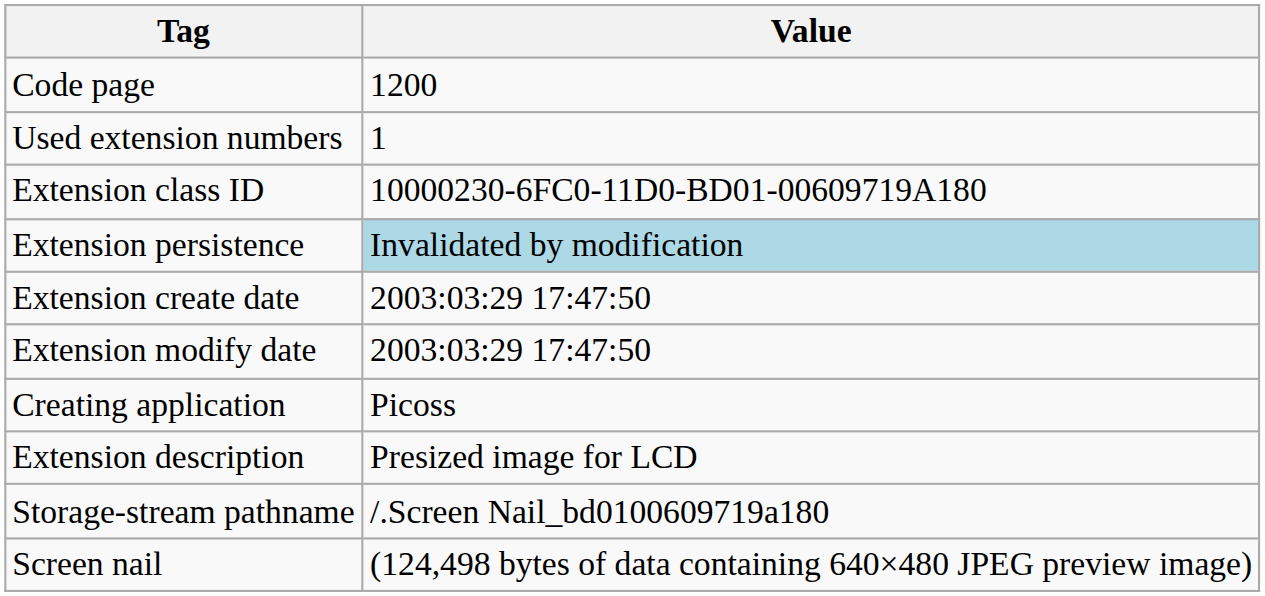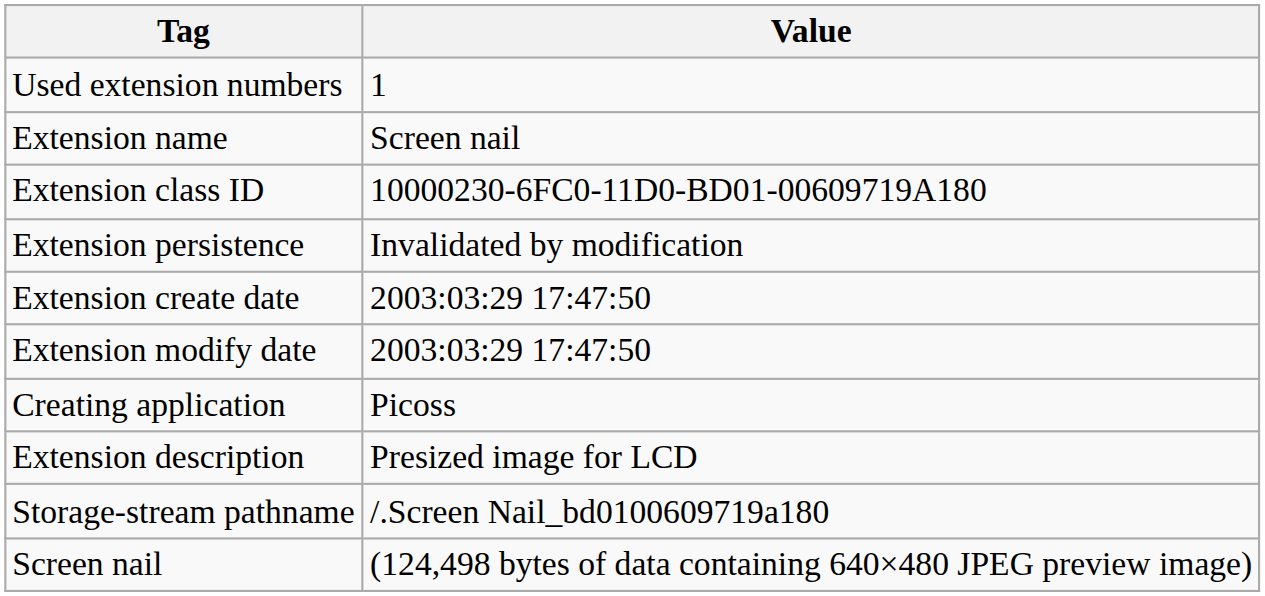 <table class="wikitable" style="margin:auto;">
 <tr>
 <th>Tag</th>
 <th>Value</th>
 </tr>
 <tr>
-<td>Code page</td>
-<td>1200</td>
+<td>Used extension numbers</td>
+<td>1</td>
 </tr>
 <tr>
-<td>Used extension numbers</td>
-<td>1</td>
+<td>Extension name</td>
+<td>Screen nail</td>
 </tr>
 <tr>
 <td>Extension class ID</td>
 <td>10000230-6FC0-11D0-BD01-00609719A180</td>
 </tr>
 <tr>
 <td>Extension persistence</td>
-<td style="background: lightblue;">Invalidated by modification</td>
+<td>Invalidated by modification</td>
 </tr>
 <tr>
 <td>Extension create date</td>
 <td>2003:03:29 17:47:50</td>
 </tr>
 <tr>
 <td>Extension modify date</td>
 <td>2003:03:29 17:47:50</td>
 </tr>
 <tr>
 <td>Creating application</td>
 <td>Picoss</td>
 </tr>
 <tr>
 <td>Extension description</td>
 <td>Presized image for LCD</td>
 </tr>
 <tr>
 <td>Storage-stream pathname</td>
 <td>/.Screen Nail_bd0100609719a180</td>
 </tr>
 <tr>
 <td>Screen nail</td>
 <td>(124,498 bytes of data containing 640×480 JPEG preview image)</td>
 </tr>
 </table>
